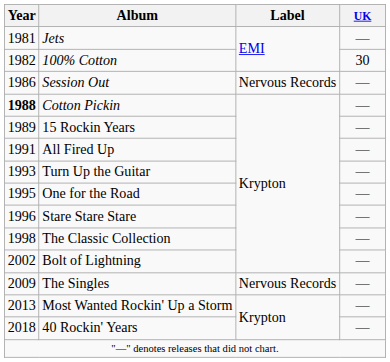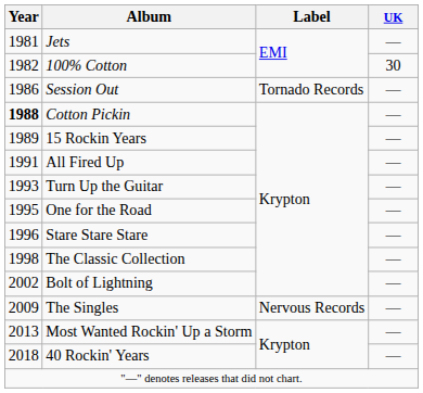 <table class="wikitable">
 <tr>
 <th>Year</th>
 <th>Album</th>
 <th>Label</th>
 <th style="width:45px;"><small><a href='#'>UK</a></small><br></th>
 </tr>
 <tr>
 <td>1981</td>
 <td><em>Jets</em></td>
 <td rowspan="2"><a href='#'>EMI</a></td>
 <td align=center>—</td>
 </tr>
 <tr>
 <td>1982</td>
 <td><em>100% Cotton</em></td>
 <td align=center>30</td>
 </tr>
 <tr>
 <td>1986</td>
 <td><em>Session Out</em></td>
-<td>Nervous Records</td>
+<td>Tornado Records</td>
 <td align=center>—</td>
 </tr>
 <tr>
 <td><strong>1988</strong></td>
 <td><em>Cotton Pickin<strong></td>
 <td rowspan="8">Krypton</td>
 <td align=center>—</td>
 </tr>
 <tr>
 <td>1989</td>
 <td></em>15 Rockin Years<em></td>
 <td align=center>—</td>
 </tr>
 <tr>
 <td>1991</td>
 <td></em>All Fired Up<em></td>
 <td align=center>—</td>
 </tr>
 <tr>
 <td>1993</td>
 <td></em>Turn Up the Guitar<em></td>
 <td align=center>—</td>
 </tr>
 <tr>
 <td>1995</td>
 <td></em>One for the Road<em></td>
 <td align=center>—</td>
 </tr>
 <tr>
 <td>1996</td>
 <td></em>Stare Stare Stare<em></td>
 <td align=center>—</td>
 </tr>
 <tr>
 <td>1998</td>
 <td></em>The Classic Collection<em></td>
 <td align=center>—</td>
 </tr>
 <tr>
 <td>2002</td>
 <td></em>Bolt of Lightning<em></td>
 <td align=center>—</td>
 </tr>
 <tr>
 <td>2009</td>
 <td></em>The Singles<em></td>
 <td>Nervous Records</td>
 <td align=center>—</td>
 </tr>
 <tr>
 <td>2013</td>
 <td></em>Most Wanted Rockin' Up a Storm<em></td>
 <td rowspan="2">Krypton</td>
 <td align=center>—</td>
 </tr>
 <tr>
 <td>2018</td>
 <td></em>40 Rockin' Years<em></td>
 <td align=center>—</td>
 </tr>
 <tr>
 <td colspan="4" style="text-align:center; font-size:9pt;">"—" denotes releases that did not chart.</td>
 </tr>
 </table>
